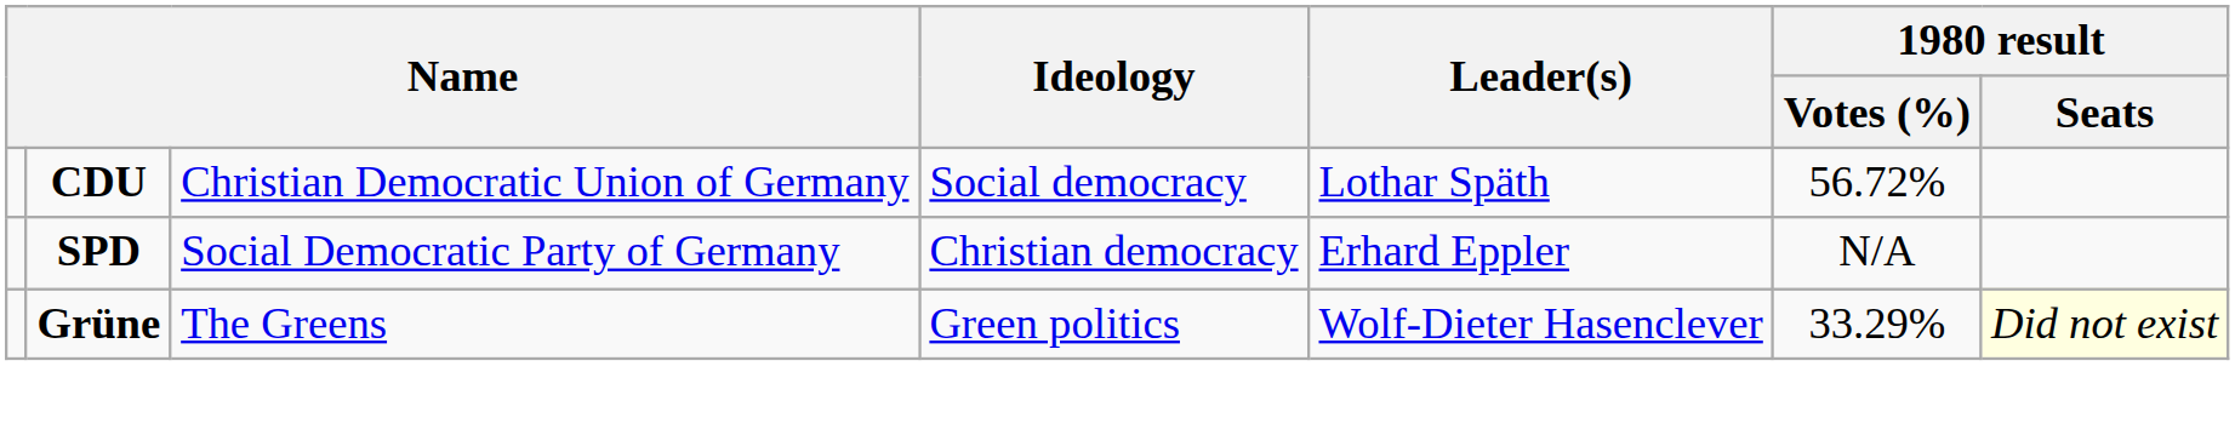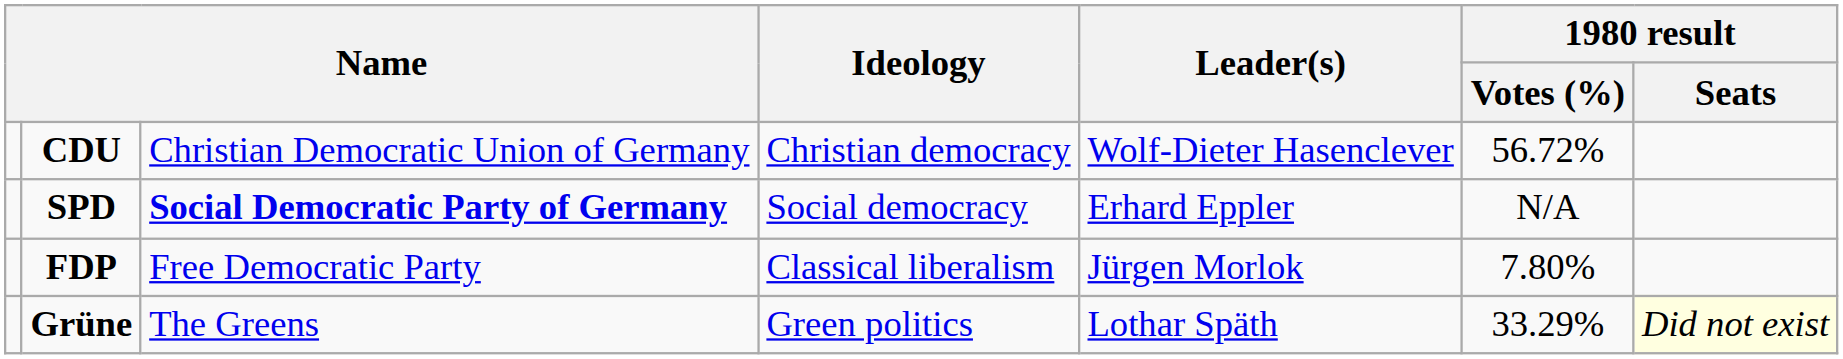 <table class="wikitable">
 <tr>
 <th rowspan=2 colspan=3>Name</th>
 <th rowspan=2>Ideology</th>
 <th rowspan=2>Leader(s)</th>
 <th colspan=2>1980 result</th>
 </tr>
 <tr>
 <th>Votes (%)</th>
 <th>Seats</th>
 </tr>
 <tr>
 <td bgcolor=></td>
 <td align=center><strong>CDU</strong></td>
 <td><a href='#'>Christian Democratic Union of Germany</a><br></td>
-<td><a href='#'>Social democracy</a></td>
-<td><a href='#'>Lothar Späth</a></td>
+<td><a href='#'>Christian democracy</a></td>
+<td><a href='#'>Wolf-Dieter Hasenclever</a></td>
 <td align=center>56.72%</td>
 <td></td>
 </tr>
 <tr>
 <td bgcolor=></td>
 <td align=center><strong>SPD</strong></td>
-<td><a href='#'>Social Democratic Party of Germany</a><br></td>
-<td><a href='#'>Christian democracy</a></td>
+<td><strong><a href='#'>Social Democratic Party of Germany</a><br></strong></td>
+<td><a href='#'>Social democracy</a></td>
 <td><a href='#'>Erhard Eppler</a></td>
 <td align=center>N/A</td>
+<td></td>
+</tr>
+<tr>
+<td bgcolor=></td>
+<td align=center><strong>FDP</strong></td>
+<td><a href='#'>Free Democratic Party</a><br></td>
+<td><a href='#'>Classical liberalism</a></td>
+<td><a href='#'>Jürgen Morlok</a></td>
+<td align=center>7.80%</td>
 <td></td>
 </tr>
 <tr>
 <td bgcolor=></td>
 <td align=center><strong>Grüne</strong></td>
 <td><a href='#'>The Greens</a><br></td>
 <td><a href='#'>Green politics</a></td>
-<td><a href='#'>Wolf-Dieter Hasenclever</a></td>
+<td><a href='#'>Lothar Späth</a></td>
 <td align=center>33.29%</td>
 <td style="background: lightyellow;"><em>Did not exist</em></td>
 </tr>
 </table>
